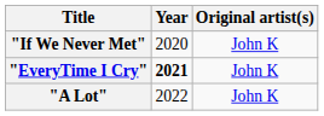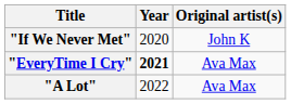 <table class="wikitable plainrowheaders" style="text-align:center;">
 <tr>
 <th scope="col">Title</th>
 <th scope="col">Year</th>
 <th scope="col">Original artist(s)</th>
 </tr>
 <tr>
 <th scope="row">"If We Never Met"</th>
 <td>2020</td>
 <td><a href='#'>John K</a></td>
 </tr>
 <tr>
 <th scope="row">"<a href='#'>EveryTime I Cry</a>"</th>
 <td><strong>2021</strong></td>
-<td><a href='#'>John K</a></td>
+<td><a href='#'>Ava Max</a></td>
 </tr>
 <tr>
 <th scope="row">"A Lot"</th>
 <td>2022</td>
-<td><a href='#'>John K</a></td>
+<td><a href='#'>Ava Max</a></td>
 </tr>
 </table>
